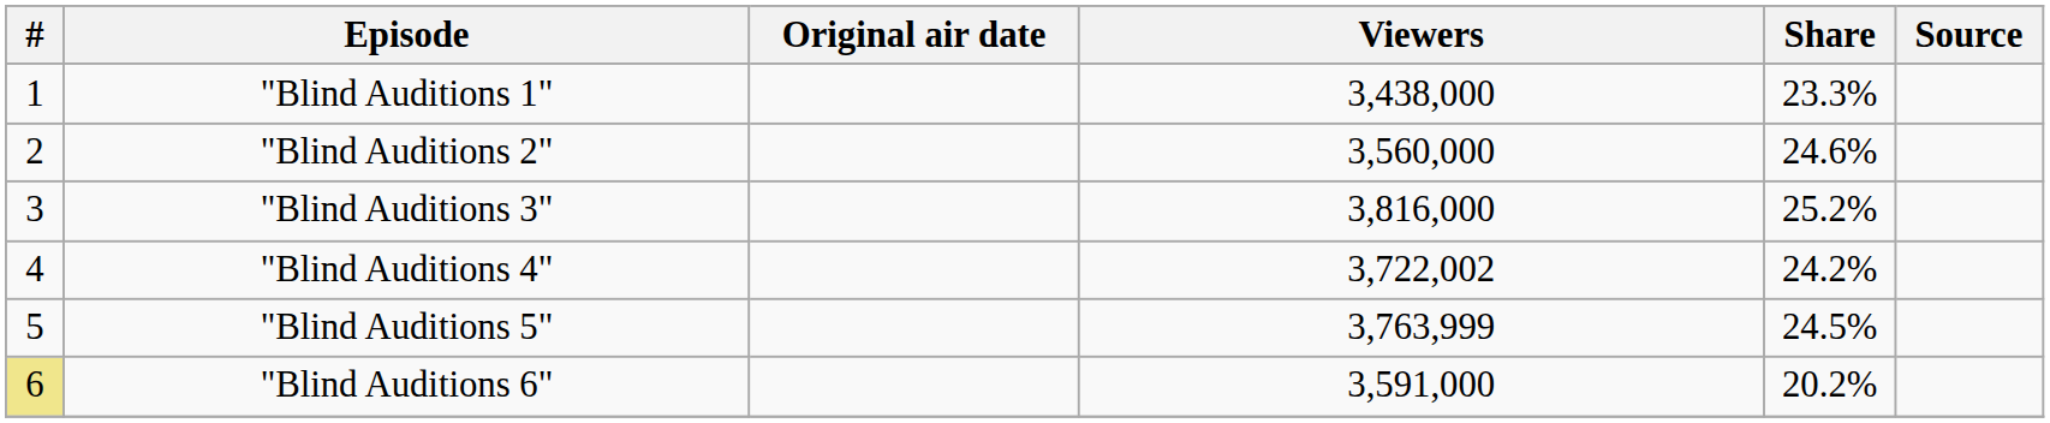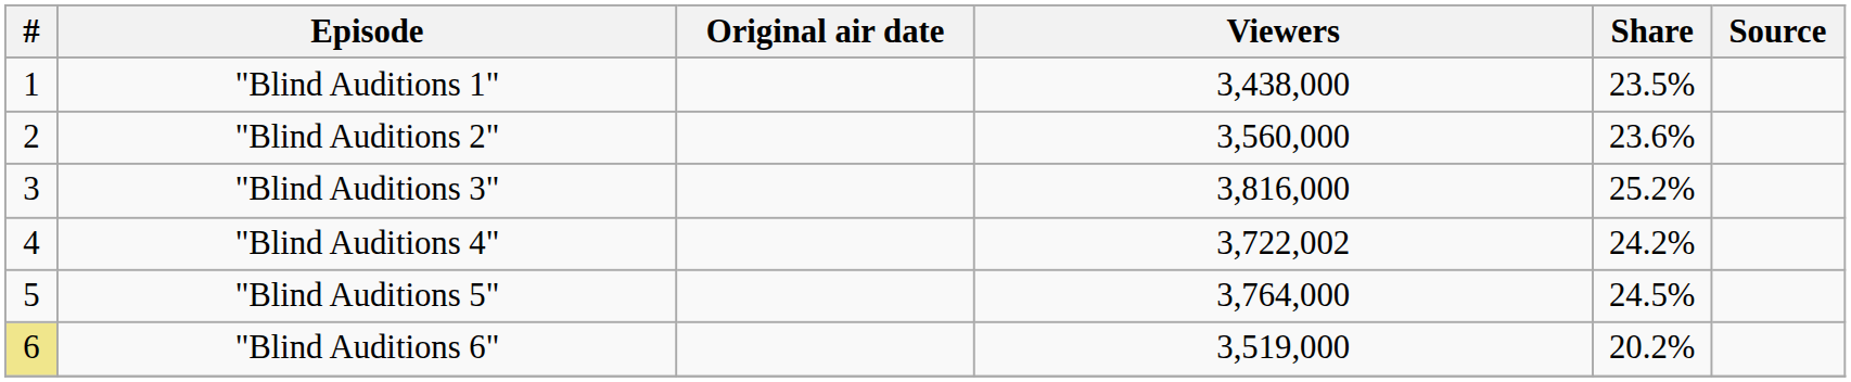 <table style="text-align:center;" class="wikitable sortable">
 <tr>
 <th style="padding:0 8px;" class="unsortable">#</th>
 <th style="width:290px;" class="unsortable">Episode</th>
 <th style="width:135px;" class="unsortable">Original air date</th>
 <th style="width:290px;" class="unsortable">Viewers</th>
 <th style="padding: 1px 8px" class="unsortable">Share</th>
 <th style="padding:0 8px;" class="unsortable">Source</th>
 </tr>
 <tr>
 <td>1</td>
 <td>"Blind Auditions 1"</td>
 <td></td>
 <td>3,438,000</td>
-<td>23.3%</td>
+<td>23.5%</td>
 <td></td>
 </tr>
 <tr>
 <td>2</td>
 <td>"Blind Auditions 2"</td>
 <td></td>
 <td>3,560,000</td>
-<td>24.6%</td>
+<td>23.6%</td>
 <td></td>
 </tr>
 <tr>
 <td>3</td>
 <td>"Blind Auditions 3"</td>
 <td></td>
 <td>3,816,000</td>
 <td>25.2%</td>
 <td></td>
 </tr>
 <tr>
 <td>4</td>
 <td>"Blind Auditions 4"</td>
 <td></td>
 <td>3,722,002</td>
 <td>24.2%</td>
 <td></td>
 </tr>
 <tr>
 <td>5</td>
 <td>"Blind Auditions 5"</td>
 <td></td>
-<td>3,763,999</td>
+<td>3,764,000</td>
 <td>24.5%</td>
 <td></td>
 </tr>
 <tr>
 <td style="background: khaki;">6</td>
 <td>"Blind Auditions 6"</td>
 <td></td>
-<td>3,591,000</td>
+<td>3,519,000</td>
 <td>20.2%</td>
 <td></td>
 </tr>
 <tr>
 </tr>
 </table>
